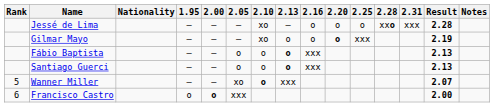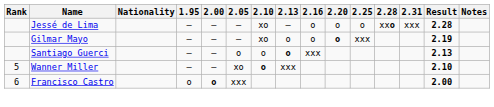 <table class="wikitable sortable" style="text-align:center">
 <tr>
 <th>Rank</th>
 <th>Name</th>
 <th>Nationality</th>
 <th>1.95</th>
 <th>2.00</th>
 <th>2.05</th>
 <th>2.10</th>
 <th>2.13</th>
 <th>2.16</th>
 <th>2.20</th>
 <th>2.25</th>
 <th>2.28</th>
 <th>2.31</th>
 <th>Result</th>
 <th>Notes</th>
 </tr>
 <tr>
 <td></td>
 <td align=left><a href='#'>Jessé de Lima</a></td>
 <td align=left></td>
 <td>–</td>
 <td>–</td>
 <td>–</td>
 <td>xo</td>
 <td>–</td>
 <td>o</td>
 <td>o</td>
 <td>o</td>
 <td>xx<strong>o</strong></td>
 <td>xxx</td>
 <td><strong>2.28</strong></td>
 <td></td>
 </tr>
 <tr>
 <td></td>
 <td align=left><a href='#'>Gilmar Mayo</a></td>
 <td align=left></td>
 <td>–</td>
 <td>–</td>
 <td>–</td>
 <td>xo</td>
 <td>o</td>
 <td>o</td>
 <td><strong>o</strong></td>
 <td>xxx</td>
 <td></td>
 <td></td>
 <td><strong>2.19</strong></td>
 <td></td>
 </tr>
 <tr>
 <td></td>
-<td align=left><a href='#'>Fábio Baptista</a></td>
-<td align=left></td>
-<td>–</td>
-<td>–</td>
-<td>o</td>
-<td>o</td>
-<td><strong>o</strong></td>
-<td>xxx</td>
-<td></td>
-<td></td>
-<td></td>
-<td></td>
-<td><strong>2.13</strong></td>
-<td></td>
-</tr>
-<tr>
-<td></td>
 <td align=left><a href='#'>Santiago Guerci</a></td>
 <td align=left></td>
 <td>–</td>
 <td>–</td>
 <td>o</td>
 <td>o</td>
 <td><strong>o</strong></td>
 <td>xxx</td>
 <td></td>
 <td></td>
 <td></td>
 <td></td>
 <td><strong>2.13</strong></td>
 <td></td>
 </tr>
 <tr>
 <td>5</td>
 <td align=left><a href='#'>Wanner Miller</a></td>
 <td align=left></td>
 <td>–</td>
 <td>–</td>
 <td>xo</td>
 <td><strong>o</strong></td>
 <td>xxx</td>
 <td></td>
 <td></td>
 <td></td>
 <td></td>
 <td></td>
-<td><strong>2.07</strong></td>
+<td><strong>2.10</strong></td>
 <td></td>
 </tr>
 <tr>
 <td>6</td>
 <td align=left><a href='#'>Francisco Castro</a></td>
 <td align=left></td>
 <td>o</td>
 <td><strong>o</strong></td>
 <td>xxx</td>
 <td></td>
 <td></td>
 <td></td>
 <td></td>
 <td></td>
 <td></td>
 <td></td>
 <td><strong>2.00</strong></td>
 <td></td>
 </tr>
 </table>
